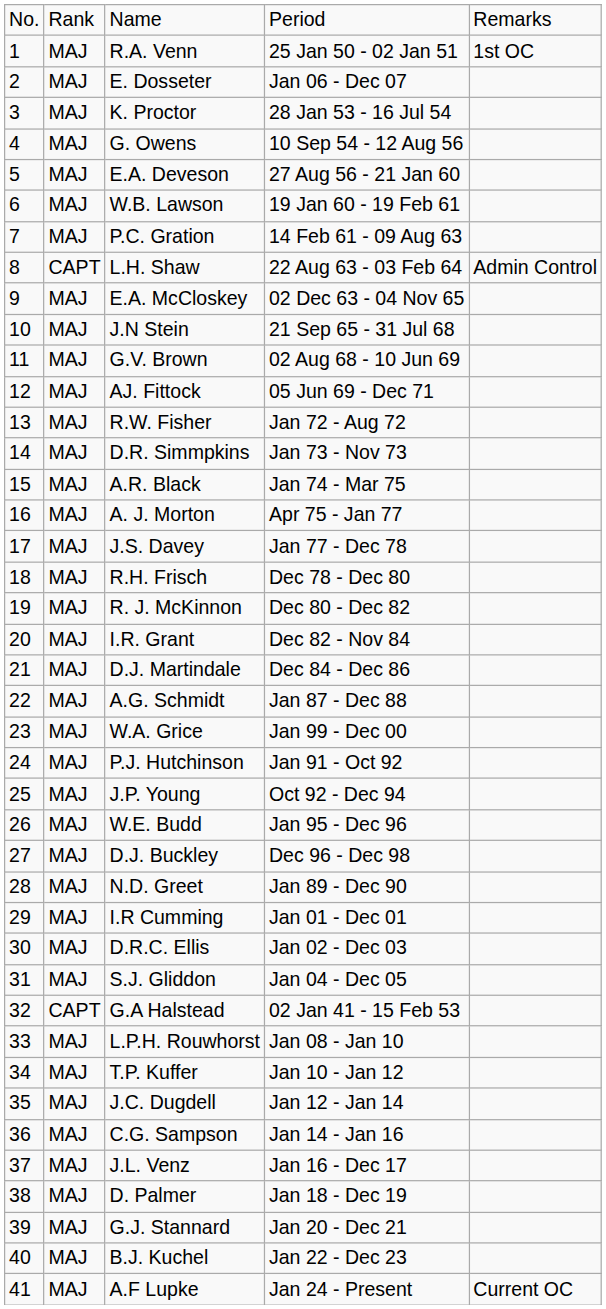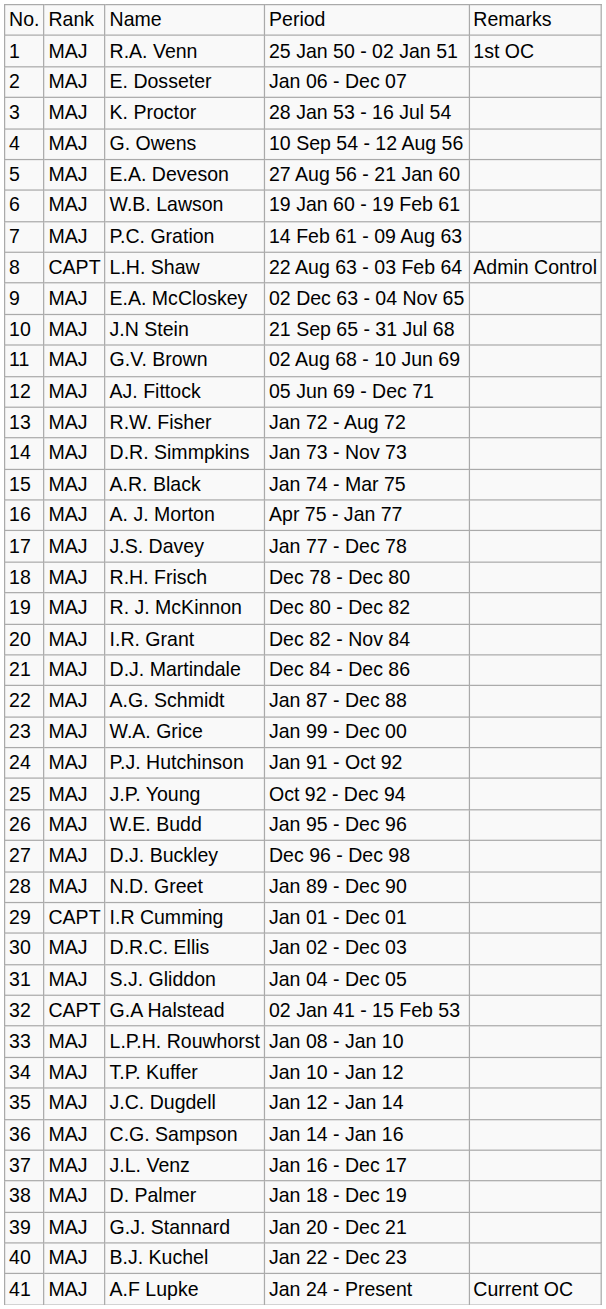 <table class="wikitable">
 <tr>
 <td>No.</td>
 <td>Rank</td>
 <td>Name</td>
 <td>Period</td>
 <td>Remarks</td>
 </tr>
 <tr>
 <td>1</td>
 <td>MAJ</td>
 <td>R.A. Venn</td>
 <td>25 Jan 50 - 02 Jan 51</td>
 <td>1st  OC</td>
 </tr>
 <tr>
 <td>2</td>
 <td>MAJ</td>
 <td>E. Dosseter</td>
 <td>Jan 06 - Dec 07</td>
 <td></td>
 </tr>
 <tr>
 <td>3</td>
 <td>MAJ</td>
 <td>K. Proctor</td>
 <td>28 Jan 53 - 16 Jul 54</td>
 <td></td>
 </tr>
 <tr>
 <td>4</td>
 <td>MAJ</td>
 <td>G. Owens</td>
 <td>10 Sep 54 - 12 Aug 56</td>
 <td></td>
 </tr>
 <tr>
 <td>5</td>
 <td>MAJ</td>
 <td>E.A. Deveson</td>
 <td>27 Aug 56 - 21 Jan 60</td>
 <td></td>
 </tr>
 <tr>
 <td>6</td>
 <td>MAJ</td>
 <td>W.B. Lawson</td>
 <td>19 Jan 60 - 19 Feb 61</td>
 <td></td>
 </tr>
 <tr>
 <td>7</td>
 <td>MAJ</td>
 <td>P.C. Gration</td>
 <td>14 Feb 61 - 09 Aug 63</td>
 <td></td>
 </tr>
 <tr>
 <td>8</td>
 <td>CAPT</td>
 <td>L.H. Shaw</td>
 <td>22 Aug 63 - 03 Feb 64</td>
 <td>Admin Control</td>
 </tr>
 <tr>
 <td>9</td>
 <td>MAJ</td>
 <td>E.A.  McCloskey</td>
 <td>02 Dec 63 - 04 Nov 65</td>
 <td></td>
 </tr>
 <tr>
 <td>10</td>
 <td>MAJ</td>
 <td>J.N Stein</td>
 <td>21 Sep 65 - 31 Jul 68</td>
 <td></td>
 </tr>
 <tr>
 <td>11</td>
 <td>MAJ</td>
 <td>G.V. Brown</td>
 <td>02 Aug 68 - 10 Jun 69</td>
 <td></td>
 </tr>
 <tr>
 <td>12</td>
 <td>MAJ</td>
 <td>AJ. Fittock</td>
 <td>05 Jun 69 - Dec 71</td>
 <td></td>
 </tr>
 <tr>
 <td>13</td>
 <td>MAJ</td>
 <td>R.W. Fisher</td>
 <td>Jan 72 - Aug 72</td>
 <td></td>
 </tr>
 <tr>
 <td>14</td>
 <td>MAJ</td>
 <td>D.R. Simmpkins</td>
 <td>Jan 73 - Nov 73</td>
 <td></td>
 </tr>
 <tr>
 <td>15</td>
 <td>MAJ</td>
 <td>A.R. Black</td>
 <td>Jan 74 - Mar 75</td>
 <td></td>
 </tr>
 <tr>
 <td>16</td>
 <td>MAJ</td>
 <td>A. J. Morton</td>
 <td>Apr 75 - Jan 77</td>
 <td></td>
 </tr>
 <tr>
 <td>17</td>
 <td>MAJ</td>
 <td>J.S. Davey</td>
 <td>Jan 77 - Dec 78</td>
 <td></td>
 </tr>
 <tr>
 <td>18</td>
 <td>MAJ</td>
 <td>R.H. Frisch</td>
 <td>Dec 78 - Dec 80</td>
 <td></td>
 </tr>
 <tr>
 <td>19</td>
 <td>MAJ</td>
 <td>R. J. McKinnon</td>
 <td>Dec 80 - Dec 82</td>
 <td></td>
 </tr>
 <tr>
 <td>20</td>
 <td>MAJ</td>
 <td>I.R. Grant</td>
 <td>Dec 82 - Nov 84</td>
 <td></td>
 </tr>
 <tr>
 <td>21</td>
 <td>MAJ</td>
 <td>D.J. Martindale</td>
 <td>Dec 84 - Dec 86</td>
 <td></td>
 </tr>
 <tr>
 <td>22</td>
 <td>MAJ</td>
 <td>A.G. Schmidt</td>
 <td>Jan 87 - Dec 88</td>
 <td></td>
 </tr>
 <tr>
 <td>23</td>
 <td>MAJ</td>
 <td>W.A. Grice</td>
 <td>Jan 99 - Dec 00</td>
 <td></td>
 </tr>
 <tr>
 <td>24</td>
 <td>MAJ</td>
 <td>P.J. Hutchinson</td>
 <td>Jan 91 - Oct 92</td>
 <td></td>
 </tr>
 <tr>
 <td>25</td>
 <td>MAJ</td>
 <td>J.P. Young</td>
 <td>Oct 92 - Dec 94</td>
 <td></td>
 </tr>
 <tr>
 <td>26</td>
 <td>MAJ</td>
 <td>W.E. Budd</td>
 <td>Jan 95 - Dec 96</td>
 <td></td>
 </tr>
 <tr>
 <td>27</td>
 <td>MAJ</td>
 <td>D.J. Buckley</td>
 <td>Dec 96 - Dec 98</td>
 <td></td>
 </tr>
 <tr>
 <td>28</td>
 <td>MAJ</td>
 <td>N.D. Greet</td>
 <td>Jan 89 - Dec 90</td>
 <td></td>
 </tr>
 <tr>
 <td>29</td>
-<td>MAJ</td>
+<td>CAPT</td>
 <td>I.R Cumming</td>
 <td>Jan 01 - Dec  01</td>
 <td></td>
 </tr>
 <tr>
 <td>30</td>
 <td>MAJ</td>
 <td>D.R.C. Ellis</td>
 <td>Jan 02 - Dec  03</td>
 <td></td>
 </tr>
 <tr>
 <td>31</td>
 <td>MAJ</td>
 <td>S.J. Gliddon</td>
 <td>Jan 04 - Dec  05</td>
 <td></td>
 </tr>
 <tr>
 <td>32</td>
 <td>CAPT</td>
 <td>G.A Halstead</td>
 <td>02 Jan 41 - 15 Feb 53</td>
 <td></td>
 </tr>
 <tr>
 <td>33</td>
 <td>MAJ</td>
 <td>L.P.H.  Rouwhorst</td>
 <td>Jan 08 - Jan  10</td>
 <td></td>
 </tr>
 <tr>
 <td>34</td>
 <td>MAJ</td>
 <td>T.P. Kuffer</td>
 <td>Jan 10 - Jan  12</td>
 <td></td>
 </tr>
 <tr>
 <td>35</td>
 <td>MAJ</td>
 <td>J.C. Dugdell</td>
 <td>Jan 12 - Jan  14</td>
 <td></td>
 </tr>
 <tr>
 <td>36</td>
 <td>MAJ</td>
 <td>C.G. Sampson</td>
 <td>Jan 14 - Jan  16</td>
 <td></td>
 </tr>
 <tr>
 <td>37</td>
 <td>MAJ</td>
 <td>J.L. Venz</td>
 <td>Jan 16 - Dec  17</td>
 <td></td>
 </tr>
 <tr>
 <td>38</td>
 <td>MAJ</td>
 <td>D. Palmer</td>
 <td>Jan 18 - Dec  19</td>
 <td></td>
 </tr>
 <tr>
 <td>39</td>
 <td>MAJ</td>
 <td>G.J. Stannard</td>
 <td>Jan 20 - Dec  21</td>
 <td></td>
 </tr>
 <tr>
 <td>40</td>
 <td>MAJ</td>
 <td>B.J. Kuchel</td>
 <td>Jan 22 - Dec  23</td>
 <td></td>
 </tr>
 <tr>
 <td>41</td>
 <td>MAJ</td>
 <td>A.F Lupke</td>
 <td>Jan 24 - Present</td>
 <td>Current OC</td>
 </tr>
 </table>
